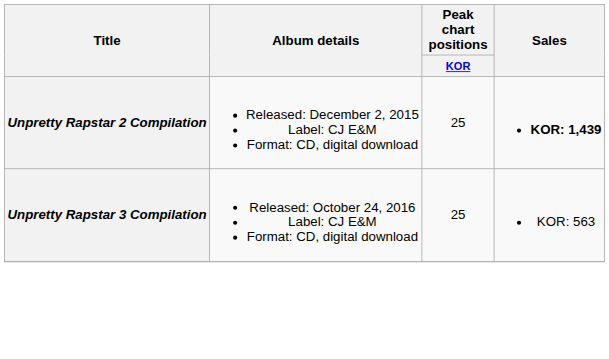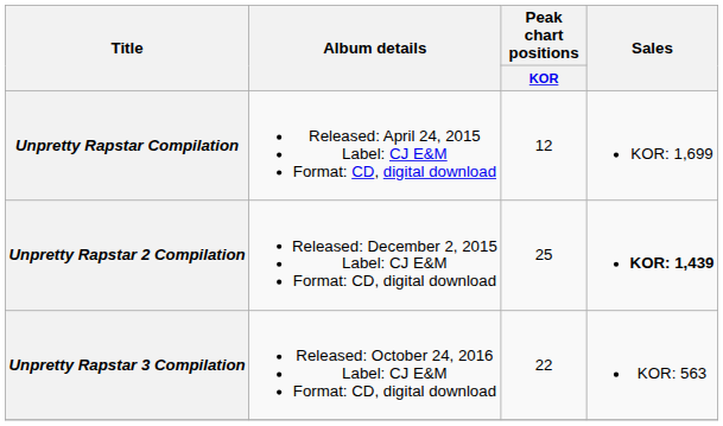 <table class="wikitable plainrowheaders" style="text-align:center;">
 <tr>
 <th scope="col" rowspan="2">Title</th>
 <th scope="col" rowspan="2">Album details</th>
 <th scope="col" colspan="1" style="width:5em;">Peak chart positions</th>
 <th scope="col" rowspan="2">Sales</th>
 </tr>
 <tr>
 <th><small><a href='#'>KOR</a></small><br></th>
 </tr>
 <tr>
+<th scope="row"><em>Unpretty Rapstar Compilation</em></th>
+<td><br><ul><li>Released: April 24, 2015</li><li>Label: <a href='#'>CJ E&M</a></li><li>Format: <a href='#'>CD</a>, <a href='#'>digital download</a></li></ul></td>
+<td>12</td>
+<td><br><ul><li>KOR: 1,699</li></ul></td>
+</tr>
+<tr>
 <th scope="row"><em>Unpretty Rapstar 2 Compilation</em></th>
 <td><br><ul><li>Released: December 2, 2015</li><li>Label: CJ E&M</li><li>Format: CD, digital download</li></ul></td>
 <td>25</td>
 <td><strong><br><ul><li>KOR: 1,439</li></ul></strong></td>
 </tr>
 <tr>
 <th scope="row"><em>Unpretty Rapstar 3 Compilation</em></th>
 <td><br><ul><li>Released: October 24, 2016</li><li>Label: CJ E&M</li><li>Format: CD, digital download</li></ul></td>
-<td>25</td>
+<td>22</td>
 <td><br><ul><li>KOR: 563</li></ul></td>
 </tr>
 <tr>
 </tr>
 </table>
